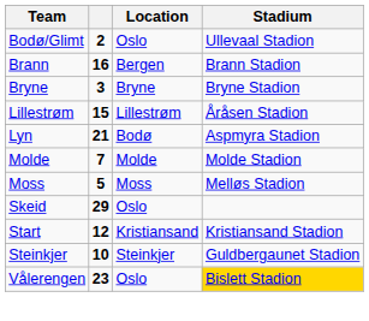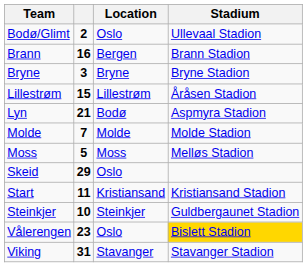 <table class="wikitable sortable" border="1">
 <tr>
 <th>Team</th>
 <th></th>
 <th>Location</th>
 <th>Stadium</th>
 </tr>
 <tr>
 <td><a href='#'>Bodø/Glimt</a></td>
 <td align="center"><strong>2</strong></td>
 <td><a href='#'>Oslo</a></td>
 <td><a href='#'>Ullevaal Stadion</a></td>
 </tr>
 <tr>
 <td><a href='#'>Brann</a></td>
 <td align="center"><strong>16</strong></td>
 <td><a href='#'>Bergen</a></td>
 <td><a href='#'>Brann Stadion</a></td>
 </tr>
 <tr>
 <td><a href='#'>Bryne</a></td>
 <td align="center"><strong>3</strong></td>
 <td><a href='#'>Bryne</a></td>
 <td><a href='#'>Bryne Stadion</a></td>
 </tr>
 <tr>
 <td><a href='#'>Lillestrøm</a></td>
 <td align="center"><strong>15</strong></td>
 <td><a href='#'>Lillestrøm</a></td>
 <td><a href='#'>Åråsen Stadion</a></td>
 </tr>
 <tr>
 <td><a href='#'>Lyn</a></td>
 <td align="center"><strong>21</strong></td>
 <td><a href='#'>Bodø</a></td>
 <td><a href='#'>Aspmyra Stadion</a></td>
 </tr>
 <tr>
 <td><a href='#'>Molde</a></td>
 <td align="center"><strong>7</strong></td>
 <td><a href='#'>Molde</a></td>
 <td><a href='#'>Molde Stadion</a></td>
 </tr>
 <tr>
 <td><a href='#'>Moss</a></td>
 <td align="center"><strong>5</strong></td>
 <td><a href='#'>Moss</a></td>
 <td><a href='#'>Melløs Stadion</a></td>
 </tr>
 <tr>
 <td><a href='#'>Skeid</a></td>
 <td align="center"><strong>29</strong></td>
 <td><a href='#'>Oslo</a></td>
 <td></td>
 </tr>
 <tr>
 <td><a href='#'>Start</a></td>
-<td align="center"><strong>12</strong></td>
+<td align="center"><strong>11</strong></td>
 <td><a href='#'>Kristiansand</a></td>
 <td><a href='#'>Kristiansand Stadion</a></td>
 </tr>
 <tr>
 <td><a href='#'>Steinkjer</a></td>
 <td align="center"><strong>10</strong></td>
 <td><a href='#'>Steinkjer</a></td>
 <td><a href='#'>Guldbergaunet Stadion</a></td>
 </tr>
 <tr>
 <td><a href='#'>Vålerengen</a></td>
 <td align="center"><strong>23</strong></td>
 <td><a href='#'>Oslo</a></td>
 <td style="background: gold;"><a href='#'>Bislett Stadion</a></td>
 </tr>
+<tr>
+<td><a href='#'>Viking</a></td>
+<td align="center"><strong>31</strong></td>
+<td><a href='#'>Stavanger</a></td>
+<td><a href='#'>Stavanger Stadion</a></td>
+</tr>
 </table>
